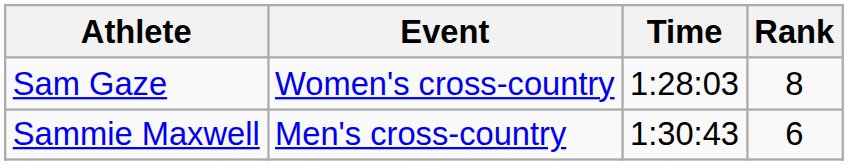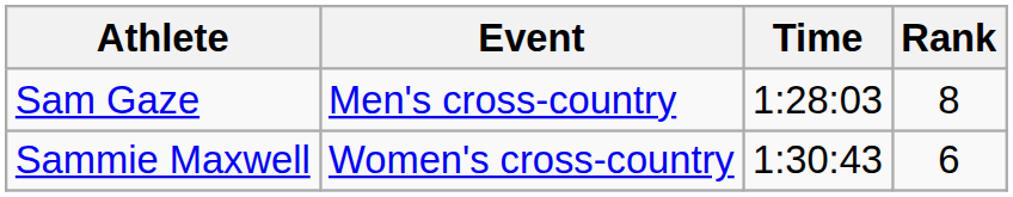 <table class=wikitable style=font-size:90%;text-align:center>
 <tr>
 <th>Athlete</th>
 <th>Event</th>
 <th>Time</th>
 <th>Rank</th>
 </tr>
 <tr>
 <td align=left><a href='#'>Sam Gaze</a></td>
-<td align=left><a href='#'>Women's cross-country</a></td>
+<td align=left><a href='#'>Men's cross-country</a></td>
 <td>1:28:03</td>
 <td>8</td>
 </tr>
 <tr>
 <td align=left><a href='#'>Sammie Maxwell</a></td>
-<td align=left><a href='#'>Men's cross-country</a></td>
+<td align=left><a href='#'>Women's cross-country</a></td>
 <td>1:30:43</td>
 <td>6</td>
 </tr>
 </table>
